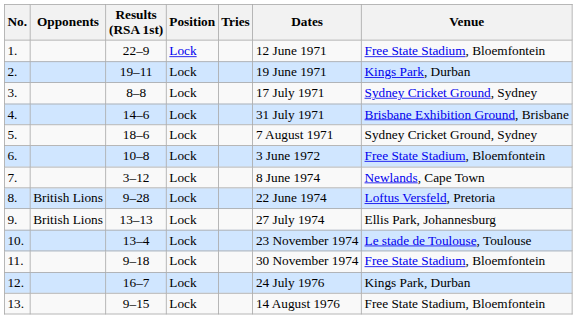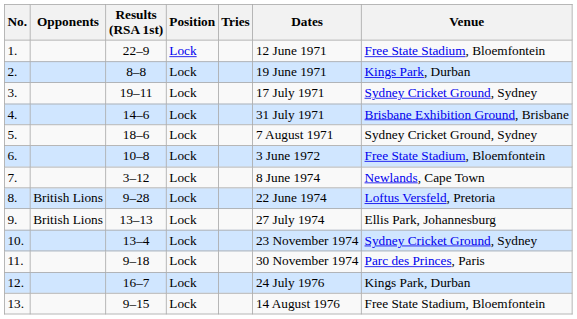 <table class="wikitable sortable">
 <tr>
 <th>No.</th>
 <th>Opponents</th>
 <th>Results<br>(RSA 1st)</th>
 <th>Position</th>
 <th>Tries</th>
 <th>Dates</th>
 <th>Venue</th>
 </tr>
 <tr>
 <td>1.</td>
 <td></td>
 <td align="center">22–9</td>
 <td><a href='#'>Lock</a></td>
 <td></td>
 <td>12 June 1971</td>
 <td><a href='#'>Free State Stadium</a>, Bloemfontein</td>
 </tr>
 <tr style="background: #D0E6FF;">
 <td>2.</td>
 <td></td>
-<td align="center">19–11</td>
+<td align="center">8–8</td>
 <td>Lock</td>
 <td></td>
 <td>19 June 1971</td>
 <td><a href='#'>Kings Park</a>, Durban</td>
 </tr>
 <tr>
 <td>3.</td>
 <td></td>
-<td align="center">8–8</td>
+<td align="center">19–11</td>
 <td>Lock</td>
 <td></td>
 <td>17 July 1971</td>
 <td><a href='#'>Sydney Cricket Ground</a>, Sydney</td>
 </tr>
 <tr style="background: #D0E6FF;">
 <td>4.</td>
 <td></td>
 <td align="center">14–6</td>
 <td>Lock</td>
 <td></td>
 <td>31 July 1971</td>
 <td><a href='#'>Brisbane Exhibition Ground</a>, Brisbane</td>
 </tr>
 <tr>
 <td>5.</td>
 <td></td>
 <td align="center">18–6</td>
 <td>Lock</td>
 <td></td>
 <td>7 August 1971</td>
 <td>Sydney Cricket Ground, Sydney</td>
 </tr>
 <tr style="background: #D0E6FF;">
 <td>6.</td>
 <td></td>
 <td align="center">10–8</td>
 <td>Lock</td>
 <td></td>
 <td>3 June 1972</td>
 <td><a href='#'>Free State Stadium</a>, Bloemfontein</td>
 </tr>
 <tr>
 <td>7.</td>
 <td></td>
 <td align="center">3–12</td>
 <td>Lock</td>
 <td></td>
 <td>8 June 1974</td>
 <td><a href='#'>Newlands</a>, Cape Town</td>
 </tr>
 <tr style="background: #D0E6FF;">
 <td>8.</td>
 <td> British Lions</td>
 <td align="center">9–28</td>
 <td>Lock</td>
 <td></td>
 <td>22 June 1974</td>
 <td><a href='#'>Loftus Versfeld</a>, Pretoria</td>
 </tr>
 <tr>
 <td>9.</td>
 <td> British Lions</td>
 <td align="center">13–13</td>
 <td>Lock</td>
 <td></td>
 <td>27 July 1974</td>
 <td>Ellis Park, Johannesburg</td>
 </tr>
 <tr style="background: #D0E6FF;">
 <td>10.</td>
 <td></td>
 <td align="center">13–4</td>
 <td>Lock</td>
 <td></td>
 <td>23 November 1974</td>
-<td><a href='#'>Le stade de Toulouse</a>, Toulouse</td>
+<td><a href='#'>Sydney Cricket Ground</a>, Sydney</td>
 </tr>
 <tr>
 <td>11.</td>
 <td></td>
 <td align="center">9–18</td>
 <td>Lock</td>
 <td></td>
 <td>30 November 1974</td>
-<td><a href='#'>Free State Stadium</a>, Bloemfontein</td>
+<td><a href='#'>Parc des Princes</a>, Paris</td>
 </tr>
 <tr style="background: #D0E6FF;">
 <td>12.</td>
 <td></td>
 <td align="center">16–7</td>
 <td>Lock</td>
 <td></td>
 <td>24 July 1976</td>
 <td>Kings Park, Durban</td>
 </tr>
 <tr>
 <td>13.</td>
 <td></td>
 <td align="center">9–15</td>
 <td>Lock</td>
 <td></td>
 <td>14 August 1976</td>
 <td>Free State Stadium, Bloemfontein</td>
 </tr>
 </table>
